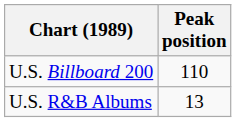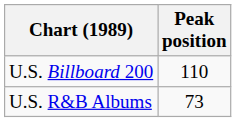 <table class="wikitable">
 <tr>
 <th align="left">Chart (1989)</th>
 <th align="center">Peak<br>position</th>
 </tr>
 <tr>
 <td align="left">U.S. <a href='#'><em>Billboard</em> 200</a></td>
 <td align="center">110</td>
 </tr>
 <tr>
 <td align="left">U.S. <a href='#'>R&B Albums</a></td>
-<td align="center">13</td>
+<td align="center">73</td>
 </tr>
 </table>
